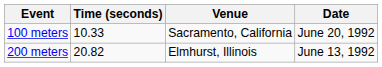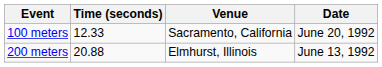 <table class="wikitable">
 <tr>
 <th>Event</th>
 <th>Time (seconds)</th>
 <th>Venue</th>
 <th>Date</th>
 </tr>
 <tr>
 <td><a href='#'>100 meters</a></td>
-<td>10.33</td>
+<td>12.33</td>
 <td>Sacramento, California</td>
 <td>June 20, 1992</td>
 </tr>
 <tr>
 <td><a href='#'>200 meters</a></td>
-<td>20.82</td>
+<td>20.88</td>
 <td>Elmhurst, Illinois</td>
 <td>June 13, 1992</td>
 </tr>
 </table>
